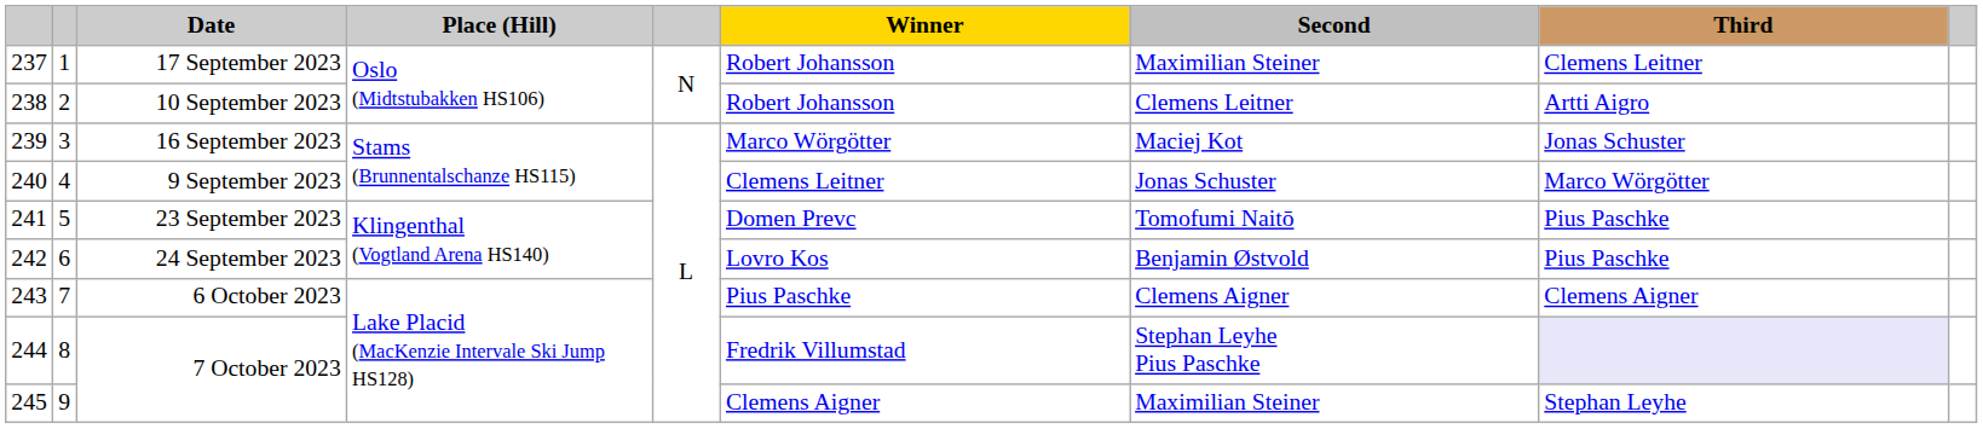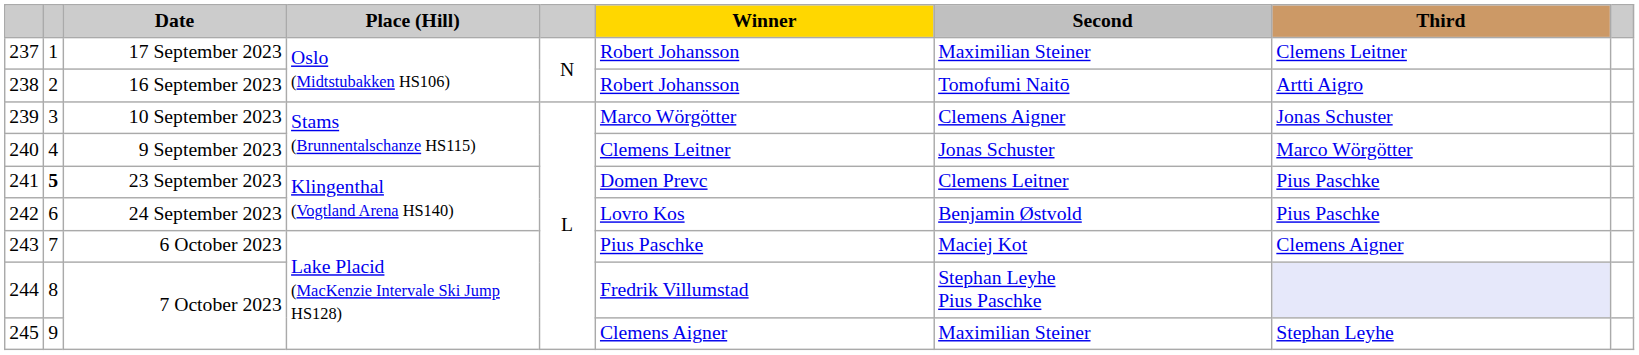 <table class="wikitable plainrowheaders" style="background:#fff; font-size:86%; line-height:16px; border:grey solid 1px; border-collapse:collapse;">
 <tr>
 <th scope="col" style="background:#ccc; width=30 px;"></th>
 <th scope="col" style="background:#ccc; width=10 px;"></th>
 <th scope="col" style="background:#ccc; width:150px;">Date</th>
 <th scope="col" style="background:#ccc; width:170px;">Place (Hill)</th>
 <th scope="col" style="background:#ccc; width:33px;"></th>
 <th scope="col" style="background:gold; width:230px;">Winner</th>
 <th scope="col" style="background:silver; width:230px;">Second</th>
 <th scope="col" style="background:#c96; width:230px;">Third</th>
 <th scope="col" style="background:#ccc; width:10px;"></th>
 </tr>
 <tr>
 <td align="center">237</td>
 <td align="center">1</td>
 <td align="right">17 September 2023</td>
 <td rowspan=2> <a href='#'>Oslo</a><br><small>(<a href='#'>Midtstubakken</a> HS106)</small></td>
 <td rowspan=2 align="center">N</td>
 <td> <a href='#'>Robert Johansson</a></td>
 <td> <a href='#'>Maximilian Steiner</a></td>
 <td> <a href='#'>Clemens Leitner</a></td>
 <td></td>
 </tr>
 <tr>
 <td align="center">238</td>
 <td align="center">2</td>
-<td align="right">10 September 2023</td>
+<td align="right">16 September 2023</td>
 <td> <a href='#'>Robert Johansson</a></td>
-<td> <a href='#'>Clemens Leitner</a></td>
+<td> <a href='#'>Tomofumi Naitō</a></td>
 <td> <a href='#'>Artti Aigro</a></td>
 <td></td>
 </tr>
 <tr>
 <td align="center">239</td>
 <td align="center">3</td>
-<td align="right">16 September 2023</td>
+<td align="right">10 September 2023</td>
 <td rowspan=2> <a href='#'>Stams</a><br><small>(<a href='#'>Brunnentalschanze</a> HS115)</small></td>
 <td rowspan=7 align="center">L</td>
 <td> <a href='#'>Marco Wörgötter</a></td>
-<td> <a href='#'>Maciej Kot</a></td>
+<td> <a href='#'>Clemens Aigner</a></td>
 <td> <a href='#'>Jonas Schuster</a></td>
 <td></td>
 </tr>
 <tr>
 <td align="center">240</td>
 <td align="center">4</td>
 <td align="right">9 September 2023</td>
 <td> <a href='#'>Clemens Leitner</a></td>
 <td> <a href='#'>Jonas Schuster</a></td>
 <td> <a href='#'>Marco Wörgötter</a></td>
 <td></td>
 </tr>
 <tr>
 <td align="center">241</td>
-<td align="center">5</td>
+<td align="center"><strong>5</strong></td>
 <td align="right">23 September 2023</td>
 <td rowspan=2> <a href='#'>Klingenthal</a><br><small>(<a href='#'>Vogtland Arena</a> HS140)</small></td>
 <td> <a href='#'>Domen Prevc</a></td>
-<td> <a href='#'>Tomofumi Naitō</a></td>
+<td> <a href='#'>Clemens Leitner</a></td>
 <td> <a href='#'>Pius Paschke</a></td>
 <td></td>
 </tr>
 <tr>
 <td align="center">242</td>
 <td align="center">6</td>
 <td align="right">24 September 2023</td>
 <td> <a href='#'>Lovro Kos</a></td>
 <td> <a href='#'>Benjamin Østvold</a></td>
 <td> <a href='#'>Pius Paschke</a></td>
 <td></td>
 </tr>
 <tr>
 <td align="center">243</td>
 <td align="center">7</td>
 <td align="right">6 October 2023</td>
 <td rowspan=3> <a href='#'>Lake Placid</a><br><small>(<a href='#'>MacKenzie Intervale Ski Jump</a> HS128)</small></td>
 <td> <a href='#'>Pius Paschke</a></td>
-<td> <a href='#'>Clemens Aigner</a></td>
+<td> <a href='#'>Maciej Kot</a></td>
 <td> <a href='#'>Clemens Aigner</a></td>
 <td></td>
 </tr>
 <tr>
 <td align="center">244</td>
 <td align="center">8</td>
 <td rowspan="2" align="right">7 October 2023</td>
 <td> <a href='#'>Fredrik Villumstad</a></td>
 <td> <a href='#'>Stephan Leyhe</a><br> <a href='#'>Pius Paschke</a></td>
 <td bgcolor="E6E8FA"></td>
 <td></td>
 </tr>
 <tr>
 <td align="center">245</td>
 <td align="center">9</td>
 <td> <a href='#'>Clemens Aigner</a></td>
 <td> <a href='#'>Maximilian Steiner</a></td>
 <td> <a href='#'>Stephan Leyhe</a></td>
 <td></td>
 </tr>
 </table>
